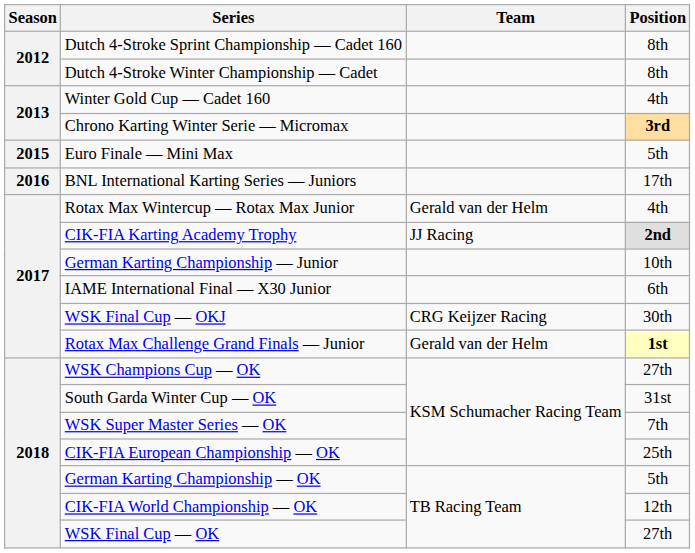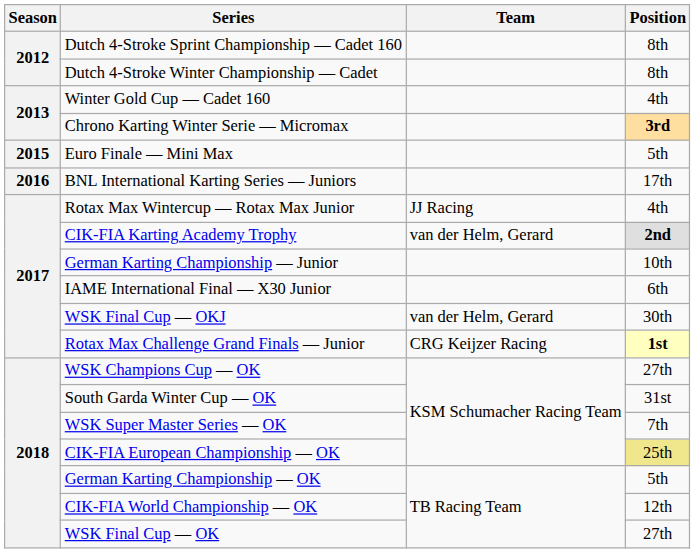 <table class="wikitable" style="font-size: 85%; text-align:center">
 <tr>
 <th>Season</th>
 <th>Series</th>
 <th>Team</th>
 <th>Position</th>
 </tr>
 <tr>
 <th rowspan="2">2012</th>
 <td align="left">Dutch 4-Stroke Sprint Championship — Cadet 160</td>
 <td align="left"></td>
 <td>8th</td>
 </tr>
 <tr>
 <td align="left">Dutch 4-Stroke Winter Championship — Cadet</td>
 <td align="left"></td>
 <td>8th</td>
 </tr>
 <tr>
 <th rowspan="2">2013</th>
 <td align="left">Winter Gold Cup — Cadet 160</td>
 <td></td>
 <td>4th</td>
 </tr>
 <tr>
 <td align="left">Chrono Karting Winter Serie — Micromax</td>
 <td align="left"></td>
 <td style="background:#FFDF9F;"><strong>3rd</strong></td>
 </tr>
 <tr>
 <th>2015</th>
 <td align="left">Euro Finale — Mini Max</td>
 <td align="left"></td>
 <td>5th</td>
 </tr>
 <tr>
 <th>2016</th>
 <td align="left">BNL International Karting Series — Juniors</td>
 <td align="left"></td>
 <td>17th</td>
 </tr>
 <tr>
 <th rowspan="6">2017</th>
 <td align="left">Rotax Max Wintercup — Rotax Max Junior</td>
-<td align="left">Gerald van der Helm</td>
+<td align="left">JJ Racing</td>
 <td>4th</td>
 </tr>
 <tr>
 <td align="left"><a href='#'>CIK-FIA Karting Academy Trophy</a></td>
-<td align="left">JJ Racing</td>
+<td align="left">van der Helm, Gerard</td>
 <td style="background:#DFDFDF;"><strong>2nd</strong></td>
 </tr>
 <tr>
 <td align="left"><a href='#'>German Karting Championship</a> — Junior</td>
 <td align="left"></td>
 <td>10th</td>
 </tr>
 <tr>
 <td align="left">IAME International Final — X30 Junior</td>
 <td align="left"></td>
 <td>6th</td>
 </tr>
 <tr>
 <td align="left"><a href='#'>WSK Final Cup</a> — <a href='#'>OKJ</a></td>
-<td align="left">CRG Keijzer Racing</td>
+<td align="left">van der Helm, Gerard</td>
 <td>30th</td>
 </tr>
 <tr>
 <td align="left"><a href='#'>Rotax Max Challenge Grand Finals</a> — Junior</td>
-<td align="left">Gerald van der Helm</td>
+<td align="left">CRG Keijzer Racing</td>
 <td style="background:#FFFFBF;"><strong>1st</strong></td>
 </tr>
 <tr>
 <th rowspan="7">2018</th>
 <td align="left"><a href='#'>WSK Champions Cup</a> — <a href='#'>OK</a></td>
 <td rowspan="4" align="left">KSM Schumacher Racing Team</td>
 <td>27th</td>
 </tr>
 <tr>
 <td align="left">South Garda Winter Cup — <a href='#'>OK</a></td>
 <td>31st</td>
 </tr>
 <tr>
 <td align="left"><a href='#'>WSK Super Master Series</a> — <a href='#'>OK</a></td>
 <td>7th</td>
 </tr>
 <tr>
 <td align="left"><a href='#'>CIK-FIA European Championship</a> — <a href='#'>OK</a></td>
-<td>25th</td>
+<td style="background: khaki;">25th</td>
 </tr>
 <tr>
 <td align="left"><a href='#'>German Karting Championship</a> — <a href='#'>OK</a></td>
 <td rowspan="3" align="left">TB Racing Team</td>
 <td>5th</td>
 </tr>
 <tr>
 <td align="left"><a href='#'>CIK-FIA World Championship</a> — <a href='#'>OK</a></td>
 <td>12th</td>
 </tr>
 <tr>
 <td align="left"><a href='#'>WSK Final Cup</a> — <a href='#'>OK</a></td>
 <td>27th</td>
 </tr>
 </table>
